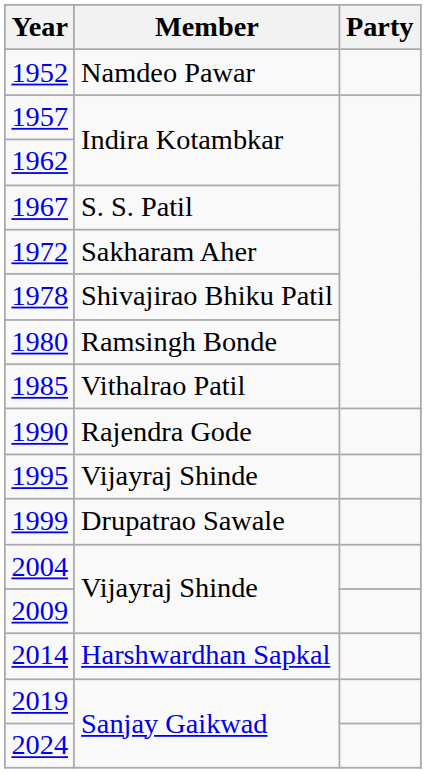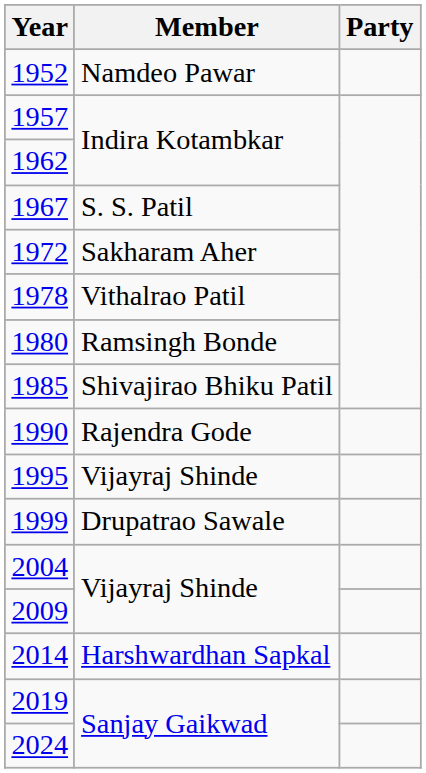 <table class = wikitable>
 <tr>
 <th>Year</th>
 <th>Member</th>
 <th colspan=2>Party</th>
 </tr>
 <tr>
 <td><a href='#'>1952</a></td>
 <td>Namdeo Pawar</td>
 <td></td>
 </tr>
 <tr>
 <td><a href='#'>1957</a></td>
 <td rowspan=2>Indira Kotambkar</td>
 </tr>
 <tr>
 <td><a href='#'>1962</a></td>
 </tr>
 <tr>
 <td><a href='#'>1967</a></td>
 <td>S. S. Patil</td>
 </tr>
 <tr>
 <td><a href='#'>1972</a></td>
 <td>Sakharam Aher</td>
 </tr>
 <tr>
 <td><a href='#'>1978</a></td>
-<td>Shivajirao Bhiku Patil</td>
+<td>Vithalrao Patil</td>
 </tr>
 <tr>
 <td><a href='#'>1980</a></td>
 <td>Ramsingh Bonde</td>
 </tr>
 <tr>
 <td><a href='#'>1985</a></td>
-<td>Vithalrao Patil</td>
+<td>Shivajirao Bhiku Patil</td>
 </tr>
 <tr>
 <td><a href='#'>1990</a></td>
 <td>Rajendra Gode</td>
 <td></td>
 </tr>
 <tr>
 <td><a href='#'>1995</a></td>
 <td>Vijayraj Shinde</td>
 </tr>
 <tr>
 <td><a href='#'>1999</a></td>
 <td>Drupatrao Sawale</td>
 <td></td>
 </tr>
 <tr>
 <td><a href='#'>2004</a></td>
 <td rowspan=2>Vijayraj Shinde</td>
 <td></td>
 </tr>
 <tr>
 <td><a href='#'>2009</a></td>
 </tr>
 <tr>
 <td><a href='#'>2014</a></td>
 <td><a href='#'>Harshwardhan Sapkal</a></td>
 <td></td>
 </tr>
 <tr>
 <td><a href='#'>2019</a></td>
 <td rowspan=2><a href='#'>Sanjay Gaikwad</a></td>
 <td></td>
 </tr>
 <tr>
 <td><a href='#'>2024</a></td>
 </tr>
 </table>
